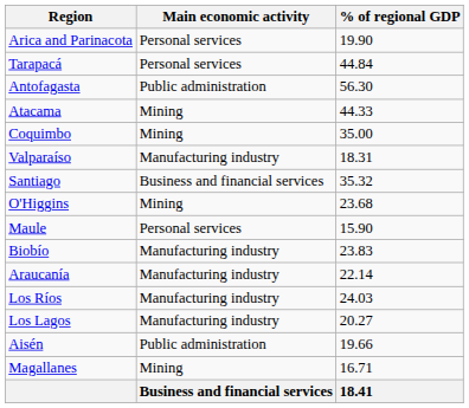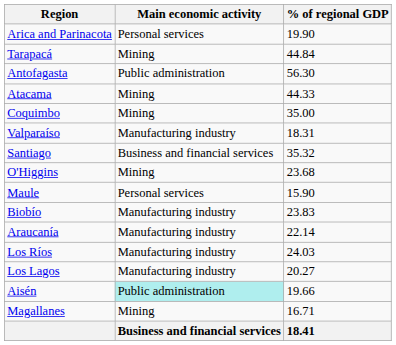 <table class="wikitable sortable">
 <tr>
 <th>Region</th>
 <th>Main economic activity</th>
 <th>% of regional GDP</th>
 </tr>
 <tr>
 <td><a href='#'>Arica and Parinacota</a></td>
 <td>Personal services</td>
 <td>19.90</td>
 </tr>
 <tr>
 <td><a href='#'>Tarapacá</a></td>
-<td>Personal services</td>
+<td>Mining</td>
 <td>44.84</td>
 </tr>
 <tr>
 <td><a href='#'>Antofagasta</a></td>
 <td>Public administration</td>
 <td>56.30</td>
 </tr>
 <tr>
 <td><a href='#'>Atacama</a></td>
 <td>Mining</td>
 <td>44.33</td>
 </tr>
 <tr>
 <td><a href='#'>Coquimbo</a></td>
 <td>Mining</td>
 <td>35.00</td>
 </tr>
 <tr>
 <td><a href='#'>Valparaíso</a></td>
 <td>Manufacturing industry</td>
 <td>18.31</td>
 </tr>
 <tr>
 <td><a href='#'>Santiago</a></td>
 <td>Business and financial services</td>
 <td>35.32</td>
 </tr>
 <tr>
 <td><a href='#'>O'Higgins</a></td>
 <td>Mining</td>
 <td>23.68</td>
 </tr>
 <tr>
 <td><a href='#'>Maule</a></td>
 <td>Personal services</td>
 <td>15.90</td>
 </tr>
 <tr>
 <td><a href='#'>Biobío</a></td>
 <td>Manufacturing industry</td>
 <td>23.83</td>
 </tr>
 <tr>
 <td><a href='#'>Araucanía</a></td>
 <td>Manufacturing industry</td>
 <td>22.14</td>
 </tr>
 <tr>
 <td><a href='#'>Los Ríos</a></td>
 <td>Manufacturing industry</td>
 <td>24.03</td>
 </tr>
 <tr>
 <td><a href='#'>Los Lagos</a></td>
 <td>Manufacturing industry</td>
 <td>20.27</td>
 </tr>
 <tr>
 <td><a href='#'>Aisén</a></td>
-<td>Public administration</td>
+<td style="background: paleturquoise;">Public administration</td>
 <td>19.66</td>
 </tr>
 <tr>
 <td><a href='#'>Magallanes</a></td>
 <td>Mining</td>
 <td>16.71</td>
 </tr>
 <tr style="background-color: #f2f2f2">
 <td><strong></strong></td>
 <td><strong>Business and financial services</strong></td>
 <td><strong>18.41</strong></td>
 </tr>
 </table>
